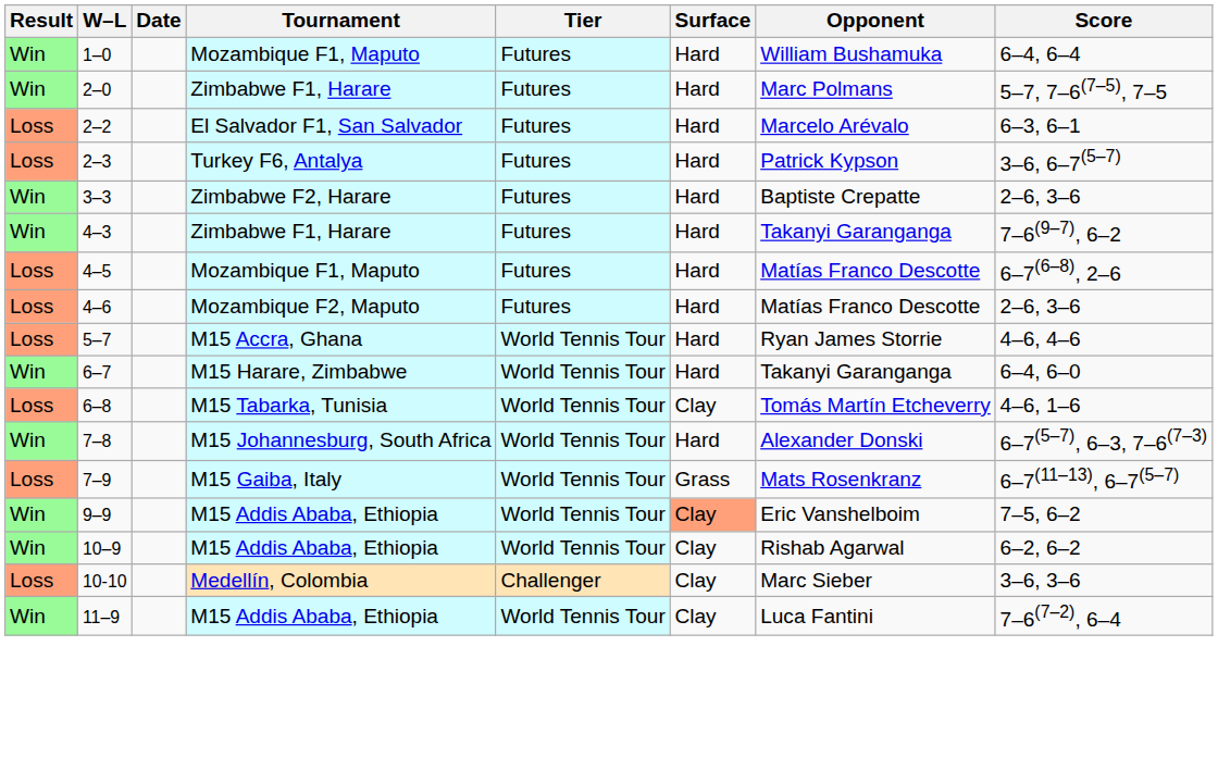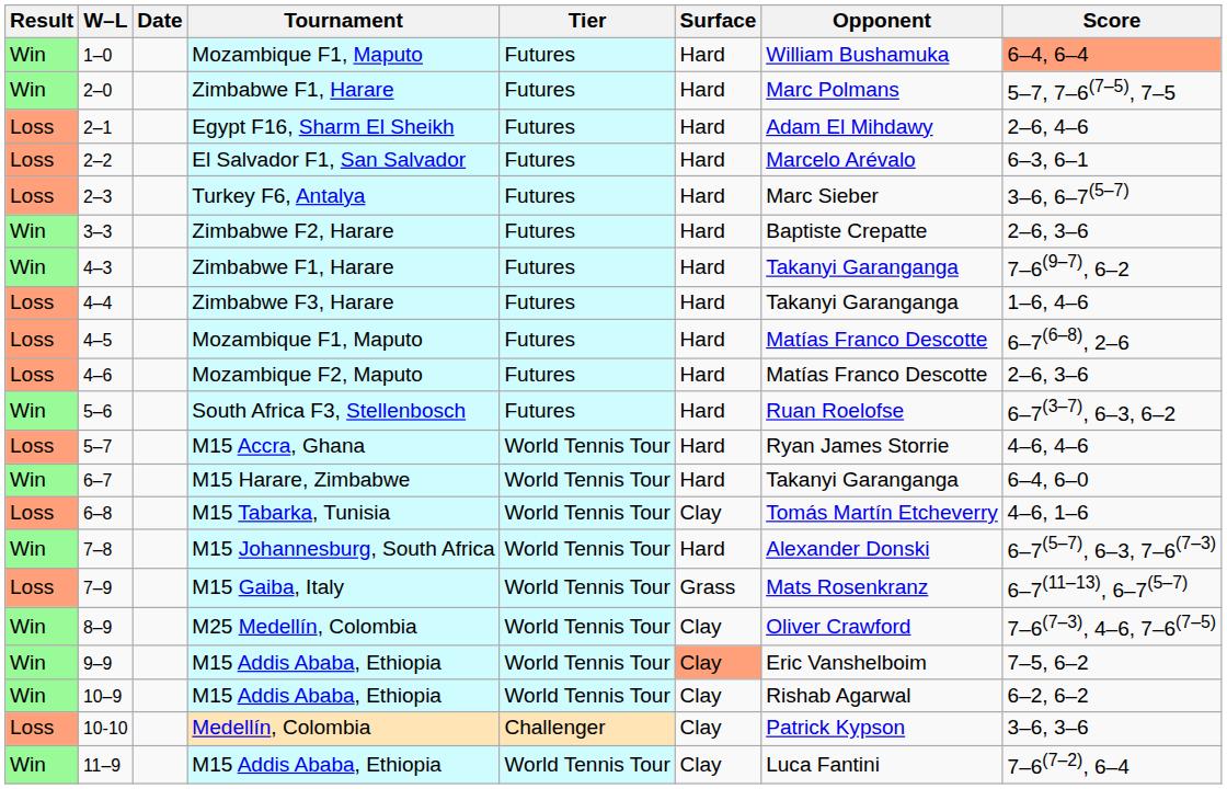 <table class="sortable wikitable">
 <tr>
 <th>Result</th>
 <th class="unsortable">W–L</th>
 <th>Date</th>
 <th>Tournament</th>
 <th>Tier</th>
 <th>Surface</th>
 <th>Opponent</th>
 <th class="unsortable">Score</th>
 </tr>
 <tr>
 <td style="background:#98fb98;">Win</td>
 <td><small>1–0</small></td>
 <td></td>
 <td style="background:#cffcff;">Mozambique F1, <a href='#'>Maputo</a></td>
 <td style="background:#cffcff;">Futures</td>
 <td>Hard</td>
 <td> <a href='#'>William Bushamuka</a></td>
-<td>6–4, 6–4</td>
+<td style="background: lightsalmon;">6–4, 6–4</td>
 </tr>
 <tr>
 <td style="background:#98fb98;">Win</td>
 <td><small>2–0</small></td>
 <td></td>
 <td style="background:#cffcff;">Zimbabwe F1, <a href='#'>Harare</a></td>
 <td style="background:#cffcff;">Futures</td>
 <td>Hard</td>
 <td> <a href='#'>Marc Polmans</a></td>
 <td>5–7, 7–6<sup>(7–5)</sup>, 7–5</td>
+</tr>
+<tr>
+<td style="background:#ffa07a;">Loss</td>
+<td><small>2–1</small></td>
+<td></td>
+<td style="background:#cffcff;">Egypt F16, <a href='#'>Sharm El Sheikh</a></td>
+<td style="background:#cffcff;">Futures</td>
+<td>Hard</td>
+<td> <a href='#'>Adam El Mihdawy</a></td>
+<td>2–6, 4–6</td>
 </tr>
 <tr>
 <td style="background:#ffa07a;">Loss</td>
 <td><small>2–2</small></td>
 <td></td>
 <td style="background:#cffcff;">El Salvador F1, <a href='#'>San Salvador</a></td>
 <td style="background:#cffcff;">Futures</td>
 <td>Hard</td>
 <td> <a href='#'>Marcelo Arévalo</a></td>
 <td>6–3, 6–1</td>
 </tr>
 <tr>
 <td style="background:#ffa07a;">Loss</td>
 <td><small>2–3</small></td>
 <td></td>
 <td style="background:#cffcff;">Turkey F6, <a href='#'>Antalya</a></td>
 <td style="background:#cffcff;">Futures</td>
 <td>Hard</td>
-<td> <a href='#'>Patrick Kypson</a></td>
+<td> Marc Sieber</td>
 <td>3–6, 6–7<sup>(5–7)</sup></td>
 </tr>
 <tr>
 <td style="background:#98fb98;">Win</td>
 <td><small>3–3</small></td>
 <td></td>
 <td style="background:#cffcff;">Zimbabwe F2, Harare</td>
 <td style="background:#cffcff;">Futures</td>
 <td>Hard</td>
 <td> Baptiste Crepatte</td>
 <td>2–6, 3–6</td>
 </tr>
 <tr>
 <td style="background:#98fb98;">Win</td>
 <td><small>4–3</small></td>
 <td></td>
 <td style="background:#cffcff;">Zimbabwe F1, Harare</td>
 <td style="background:#cffcff;">Futures</td>
 <td>Hard</td>
 <td> <a href='#'>Takanyi Garanganga</a></td>
 <td>7–6<sup>(9–7)</sup>, 6–2</td>
 </tr>
 <tr>
 <td style="background:#ffa07a;">Loss</td>
+<td><small>4–4</small></td>
+<td></td>
+<td style="background:#cffcff;">Zimbabwe F3, Harare</td>
+<td style="background:#cffcff;">Futures</td>
+<td>Hard</td>
+<td> Takanyi Garanganga</td>
+<td>1–6, 4–6</td>
+</tr>
+<tr>
+<td style="background:#ffa07a;">Loss</td>
 <td><small>4–5</small></td>
 <td></td>
 <td style="background:#cffcff;">Mozambique F1, Maputo</td>
 <td style="background:#cffcff;">Futures</td>
 <td>Hard</td>
 <td> <a href='#'>Matías Franco Descotte</a></td>
 <td>6–7<sup>(6–8)</sup>, 2–6</td>
 </tr>
 <tr>
 <td style="background:#ffa07a;">Loss</td>
 <td><small>4–6</small></td>
 <td></td>
 <td style="background:#cffcff;">Mozambique F2, Maputo</td>
 <td style="background:#cffcff;">Futures</td>
 <td>Hard</td>
 <td> Matías Franco Descotte</td>
 <td>2–6, 3–6</td>
+</tr>
+<tr>
+<td style="background:#98fb98;">Win</td>
+<td><small>5–6</small></td>
+<td></td>
+<td style="background:#cffcff;">South Africa F3, <a href='#'>Stellenbosch</a></td>
+<td style="background:#cffcff;">Futures</td>
+<td>Hard</td>
+<td> <a href='#'>Ruan Roelofse</a></td>
+<td>6–7<sup>(3–7)</sup>, 6–3, 6–2</td>
 </tr>
 <tr>
 <td style="background:#ffa07a;">Loss</td>
 <td><small>5–7</small></td>
 <td></td>
 <td style="background:#cffcff;">M15 <a href='#'>Accra</a>, Ghana</td>
 <td style="background:#cffcff;">World Tennis Tour</td>
 <td>Hard</td>
 <td> Ryan James Storrie</td>
 <td>4–6, 4–6</td>
 </tr>
 <tr>
 <td style="background:#98fb98;">Win</td>
 <td><small>6–7</small></td>
 <td></td>
 <td style="background:#cffcff;">M15 Harare, Zimbabwe</td>
 <td style="background:#cffcff;">World Tennis Tour</td>
 <td>Hard</td>
 <td> Takanyi Garanganga</td>
 <td>6–4, 6–0</td>
 </tr>
 <tr>
 <td style="background:#ffa07a;">Loss</td>
 <td><small>6–8</small></td>
 <td></td>
 <td style="background:#cffcff;">M15 <a href='#'>Tabarka</a>, Tunisia</td>
 <td style="background:#cffcff;">World Tennis Tour</td>
 <td>Clay</td>
 <td> <a href='#'>Tomás Martín Etcheverry</a></td>
 <td>4–6, 1–6</td>
 </tr>
 <tr>
 <td style="background:#98fb98;">Win</td>
 <td><small>7–8</small></td>
 <td></td>
 <td style="background:#cffcff;">M15 <a href='#'>Johannesburg</a>, South Africa</td>
 <td style="background:#cffcff;">World Tennis Tour</td>
 <td>Hard</td>
 <td> <a href='#'>Alexander Donski</a></td>
 <td>6–7<sup>(5–7)</sup>, 6–3, 7–6<sup>(7–3)</sup></td>
 </tr>
 <tr>
 <td style="background:#ffa07a;">Loss</td>
 <td><small>7–9</small></td>
 <td></td>
 <td style="background:#cffcff;">M15 <a href='#'>Gaiba</a>, Italy</td>
 <td style="background:#cffcff;">World Tennis Tour</td>
 <td>Grass</td>
 <td> <a href='#'>Mats Rosenkranz</a></td>
 <td>6–7<sup>(11–13)</sup>, 6–7<sup>(5–7)</sup></td>
 </tr>
 <tr>
 <td style="background:#98fb98;">Win</td>
+<td><small>8–9</small></td>
+<td></td>
+<td style="background:#cffcff;">M25 <a href='#'>Medellín</a>, Colombia</td>
+<td style="background:#cffcff;">World Tennis Tour</td>
+<td>Clay</td>
+<td> <a href='#'>Oliver Crawford</a></td>
+<td>7–6<sup>(7–3)</sup>, 4–6, 7–6<sup>(7–5)</sup></td>
+</tr>
+<tr>
+<td style="background:#98fb98;">Win</td>
 <td><small>9–9</small></td>
 <td></td>
 <td style="background:#cffcff;">M15 <a href='#'>Addis Ababa</a>, Ethiopia</td>
 <td style="background:#cffcff;">World Tennis Tour</td>
 <td style="background: lightsalmon;">Clay</td>
 <td> Eric Vanshelboim</td>
 <td>7–5, 6–2</td>
 </tr>
 <tr>
 <td style="background:#98fb98;">Win</td>
 <td><small>10–9</small></td>
 <td></td>
 <td style="background:#cffcff;">M15 <a href='#'>Addis Ababa</a>, Ethiopia</td>
 <td style="background:#cffcff;">World Tennis Tour</td>
 <td>Clay</td>
 <td> Rishab Agarwal</td>
 <td>6–2, 6–2</td>
 </tr>
 <tr>
 <td style="background:#ffa07a;">Loss</td>
 <td><small>10-10</small></td>
 <td><a href='#'></a></td>
 <td style="background:moccasin;"><a href='#'>Medellín</a>, Colombia</td>
 <td style="background:moccasin;">Challenger</td>
 <td>Clay</td>
-<td> Marc Sieber</td>
+<td> <a href='#'>Patrick Kypson</a></td>
 <td>3–6, 3–6</td>
 </tr>
 <tr>
 <td style="background:#98fb98;">Win</td>
 <td><small>11–9</small></td>
 <td></td>
 <td style="background:#cffcff;">M15 <a href='#'>Addis Ababa</a>, Ethiopia</td>
 <td style="background:#cffcff;">World Tennis Tour</td>
 <td>Clay</td>
 <td> Luca Fantini</td>
 <td>7–6<sup>(7–2)</sup>, 6–4</td>
 </tr>
 </table>
